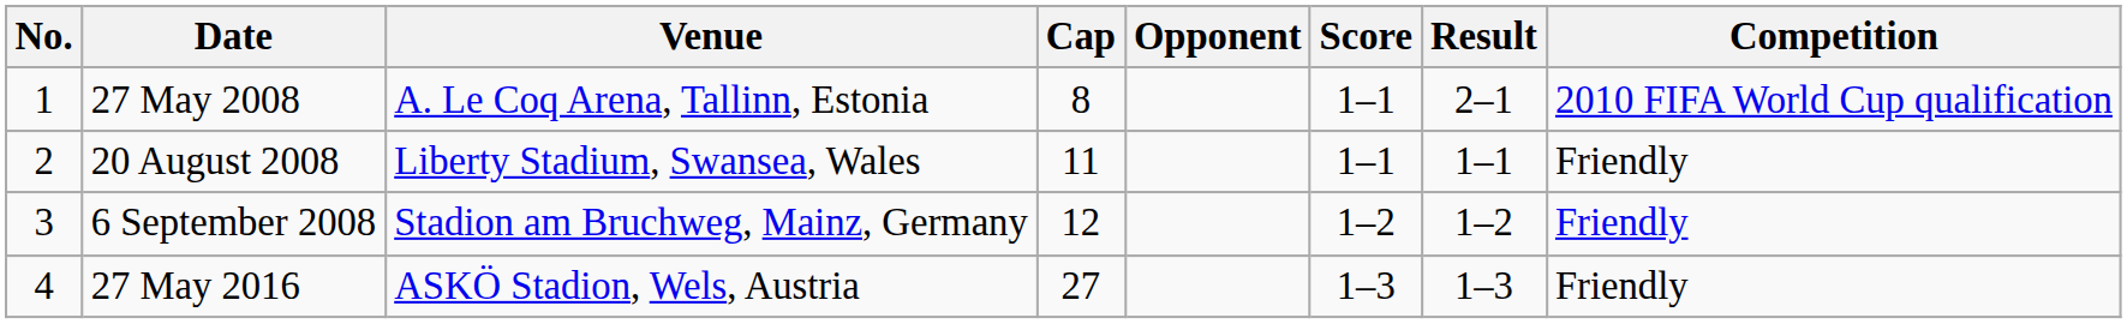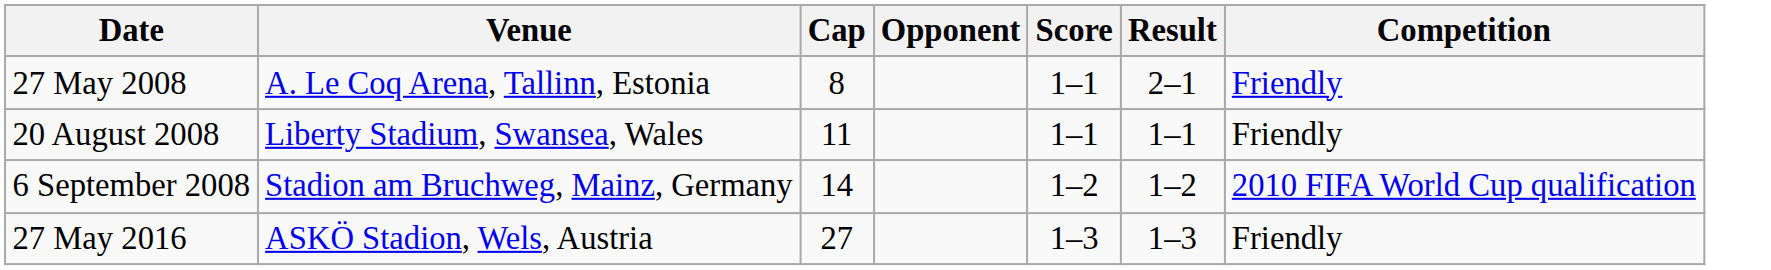 <table class="wikitable sortable">
 <tr>
-<th scope="col">No.</th>
 <th scope="col" data-sort-type="date">Date</th>
 <th scope="col">Venue</th>
 <th scope="col">Cap</th>
 <th scope="col">Opponent</th>
 <th scope="col">Score</th>
 <th scope="col">Result</th>
 <th scope="col">Competition</th>
 </tr>
 <tr>
-<td align="center">1</td>
 <td>27 May 2008</td>
 <td><a href='#'>A. Le Coq Arena</a>, <a href='#'>Tallinn</a>, Estonia</td>
 <td align="center">8</td>
 <td></td>
 <td align="center">1–1</td>
 <td align="center">2–1</td>
-<td><a href='#'>2010 FIFA World Cup qualification</a></td>
+<td><a href='#'>Friendly</a></td>
 </tr>
 <tr>
-<td align="center">2</td>
 <td>20 August 2008</td>
 <td><a href='#'>Liberty Stadium</a>, <a href='#'>Swansea</a>, Wales</td>
 <td align="center">11</td>
 <td></td>
 <td align="center">1–1</td>
 <td align="center">1–1</td>
 <td>Friendly</td>
 </tr>
 <tr>
-<td align="center">3</td>
 <td>6 September 2008</td>
 <td><a href='#'>Stadion am Bruchweg</a>, <a href='#'>Mainz</a>, Germany</td>
-<td align="center">12</td>
+<td align="center">14</td>
 <td></td>
 <td align="center">1–2</td>
 <td align="center">1–2</td>
-<td><a href='#'>Friendly</a></td>
+<td><a href='#'>2010 FIFA World Cup qualification</a></td>
 </tr>
 <tr>
-<td align="center">4</td>
 <td>27 May 2016</td>
 <td><a href='#'>ASKÖ Stadion</a>, <a href='#'>Wels</a>, Austria</td>
 <td align="center">27</td>
 <td></td>
 <td align="center">1–3</td>
 <td align="center">1–3</td>
 <td>Friendly</td>
 </tr>
 </table>
